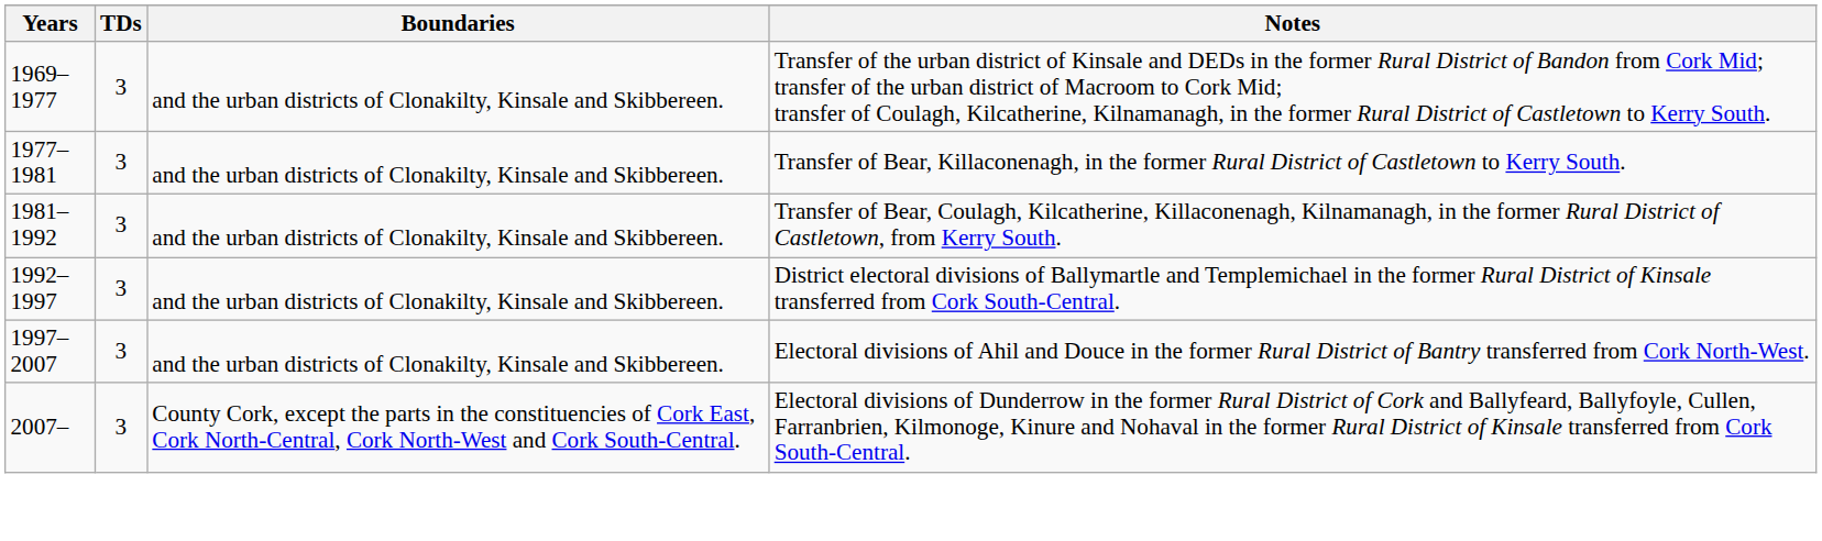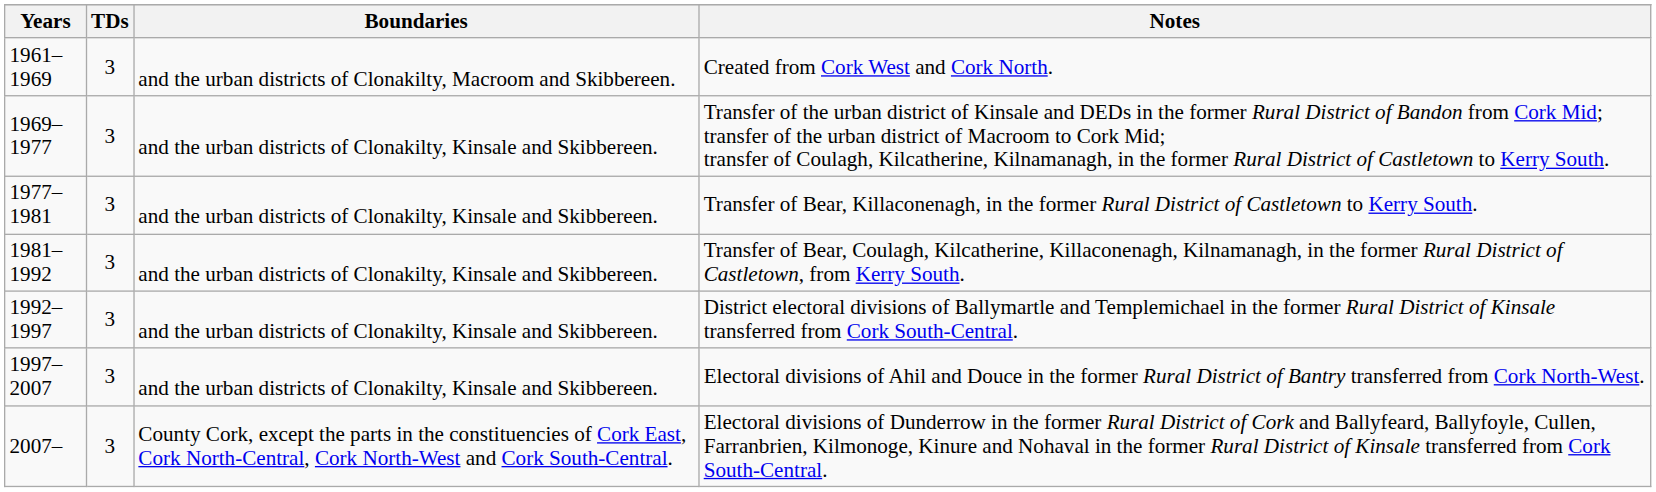 <table class="wikitable">
 <tr bgcolor="green">
 </tr>
 <tr>
 <th>Years</th>
 <th>TDs</th>
 <th>Boundaries</th>
 <th>Notes</th>
+</tr>
+<tr>
+<td>1961–1969</td>
+<td align="center">3</td>
+<td><br>and the urban districts of Clonakilty, Macroom and Skibbereen.</td>
+<td>Created from <a href='#'>Cork West</a> and <a href='#'>Cork North</a>.</td>
 </tr>
 <tr>
 <td>1969–1977</td>
 <td align="center">3</td>
 <td><br>and the urban districts of Clonakilty, Kinsale and Skibbereen.</td>
 <td>Transfer of the urban district of Kinsale and DEDs in the former <em>Rural District of Bandon</em> from <a href='#'>Cork Mid</a>;<br>transfer of the urban district of Macroom to Cork Mid;<br>transfer of Coulagh, Kilcatherine, Kilnamanagh, in the former <em>Rural District of Castletown</em> to <a href='#'>Kerry South</a>.</td>
 </tr>
 <tr>
 <td>1977–1981</td>
 <td align="center">3</td>
 <td><br>and the urban districts of Clonakilty, Kinsale and Skibbereen.</td>
 <td>Transfer of Bear, Killaconenagh, in the former <em>Rural District of Castletown</em> to <a href='#'>Kerry South</a>.</td>
 </tr>
 <tr>
 <td>1981–1992</td>
 <td align="center">3</td>
 <td><br>and the urban districts of Clonakilty, Kinsale and Skibbereen.</td>
 <td>Transfer of Bear, Coulagh, Kilcatherine, Killaconenagh, Kilnamanagh, in the former <em>Rural District of Castletown</em>, from <a href='#'>Kerry South</a>.</td>
 </tr>
 <tr>
 <td>1992–1997</td>
 <td align="center">3</td>
 <td><br>and the urban districts of Clonakilty, Kinsale and Skibbereen.</td>
 <td>District electoral divisions of Ballymartle and Templemichael in the former <em>Rural District of Kinsale</em> transferred from <a href='#'>Cork South-Central</a>.</td>
 </tr>
 <tr>
 <td>1997–2007</td>
 <td align="center">3</td>
 <td><br>and the urban districts of Clonakilty, Kinsale and Skibbereen.</td>
 <td>Electoral divisions of Ahil and Douce in the former <em>Rural District of Bantry</em> transferred from <a href='#'>Cork North-West</a>.</td>
 </tr>
 <tr>
 <td>2007–</td>
 <td align="center">3</td>
 <td>County Cork, except the parts in the constituencies of <a href='#'>Cork East</a>, <a href='#'>Cork North-Central</a>, <a href='#'>Cork North-West</a> and <a href='#'>Cork South-Central</a>.</td>
 <td>Electoral divisions of Dunderrow in the former <em>Rural District of Cork</em> and Ballyfeard, Ballyfoyle, Cullen, Farranbrien, Kilmonoge, Kinure and Nohaval in the former <em>Rural District of Kinsale</em> transferred from <a href='#'>Cork South-Central</a>.</td>
 </tr>
 </table>
